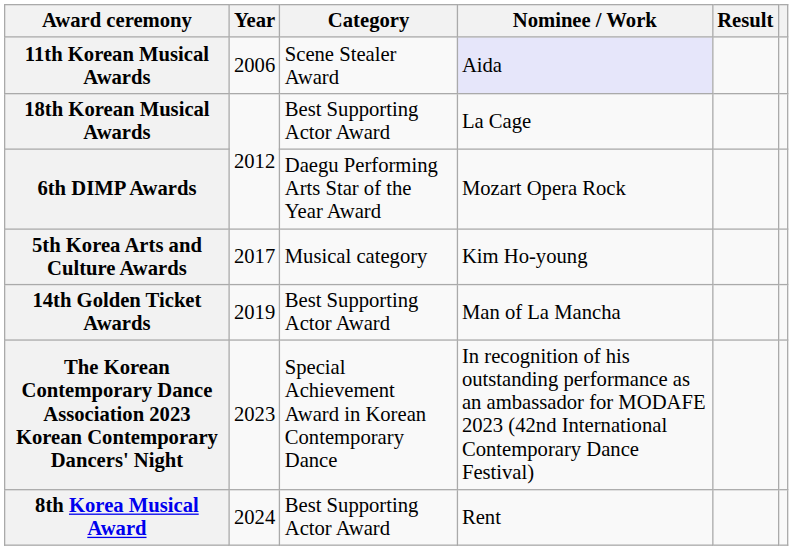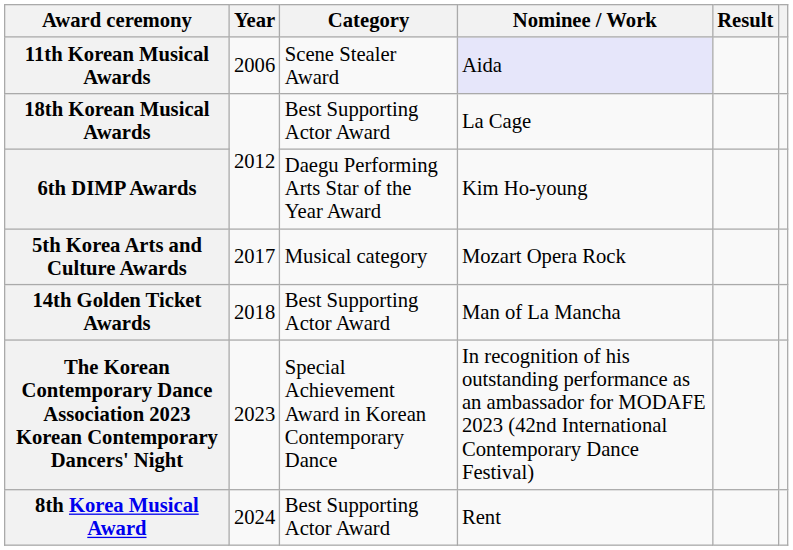 <table class="wikitable plainrowheaders sortable">
 <tr>
 <th scope="col">Award ceremony</th>
 <th scope="col">Year</th>
 <th scope="col">Category</th>
 <th scope="col">Nominee / Work</th>
 <th scope="col">Result</th>
 <th scope="col" class="unsortable"></th>
 </tr>
 <tr>
 <th scope="row">11th Korean Musical Awards</th>
 <td>2006</td>
 <td>Scene Stealer Award</td>
 <td style="background: lavender;">Aida</td>
 <td></td>
 <td></td>
 </tr>
 <tr>
 <th scope="row">18th Korean Musical Awards</th>
 <td rowspan="2">2012</td>
 <td>Best Supporting Actor Award</td>
 <td>La Cage</td>
 <td></td>
 <td></td>
 </tr>
 <tr>
 <th scope="row">6th DIMP Awards</th>
 <td>Daegu Performing Arts Star of the Year Award</td>
-<td>Mozart Opera Rock</td>
+<td>Kim Ho-young</td>
 <td></td>
 <td></td>
 </tr>
 <tr>
 <th scope="row">5th Korea Arts and Culture Awards</th>
 <td>2017</td>
 <td>Musical category</td>
-<td>Kim Ho-young</td>
+<td>Mozart Opera Rock</td>
 <td></td>
 <td></td>
 </tr>
 <tr>
 <th scope="row">14th Golden Ticket Awards</th>
-<td>2019</td>
+<td>2018</td>
 <td>Best Supporting Actor Award</td>
 <td>Man of La Mancha</td>
 <td></td>
 <td></td>
 </tr>
 <tr>
 <th scope="row">The Korean Contemporary Dance Association 2023 Korean Contemporary Dancers' Night</th>
 <td>2023</td>
 <td>Special Achievement Award in Korean Contemporary Dance</td>
 <td>In recognition of his outstanding performance as an ambassador for MODAFE 2023 (42nd International Contemporary Dance Festival)</td>
 <td></td>
 <td></td>
 </tr>
 <tr>
 <th scope="row">8th <a href='#'>Korea Musical Award</a></th>
 <td>2024</td>
 <td>Best Supporting Actor Award</td>
 <td>Rent</td>
 <td></td>
 <td></td>
 </tr>
 </table>
